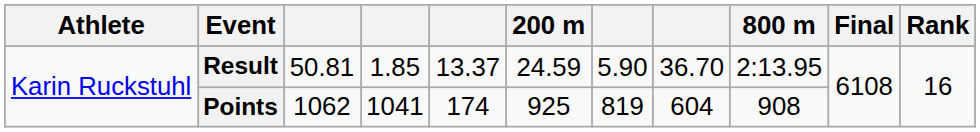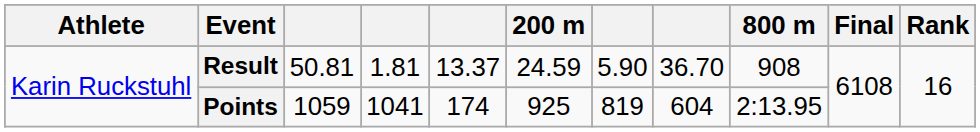 <table class="wikitable" style="font-size:90%">
 <tr>
 <th>Athlete</th>
 <th>Event</th>
 <th></th>
 <th></th>
 <th></th>
 <th>200 m</th>
 <th></th>
 <th></th>
 <th>800 m</th>
 <th>Final</th>
 <th>Rank</th>
 </tr>
 <tr align=center>
 <td align=left rowspan=2><a href='#'>Karin Ruckstuhl</a></td>
 <th style="font-size:95%">Result</th>
 <td>50.81</td>
-<td>1.85</td>
+<td>1.81</td>
 <td>13.37</td>
 <td>24.59</td>
 <td>5.90</td>
 <td>36.70</td>
-<td>2:13.95</td>
+<td>908</td>
 <td rowspan=2>6108</td>
 <td rowspan=2>16</td>
 </tr>
 <tr align=center>
 <th style="font-size:95%">Points</th>
-<td>1062</td>
+<td>1059</td>
 <td>1041</td>
 <td>174</td>
 <td>925</td>
 <td>819</td>
 <td>604</td>
-<td>908</td>
+<td>2:13.95</td>
 </tr>
 </table>
